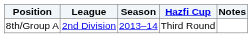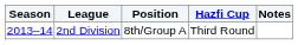 <table border="1" cellpadding="2" style="border-collapse:collapse; text-align:center; font-size:normal;">
 <tr style="background:#f0f6fa;">
+<th>Season</th>
+<th>League</th>
 <th>Position</th>
-<th>League</th>
-<th>Season</th>
 <th><a href='#'>Hazfi Cup</a></th>
 <th>Notes</th>
 </tr>
 <tr>
+<td><a href='#'>2013–14</a></td>
+<td><a href='#'>2nd Division</a></td>
 <td>8th/Group A</td>
-<td><a href='#'>2nd Division</a></td>
-<td><a href='#'>2013–14</a></td>
 <td>Third Round</td>
 <td></td>
 </tr>
 </table>
